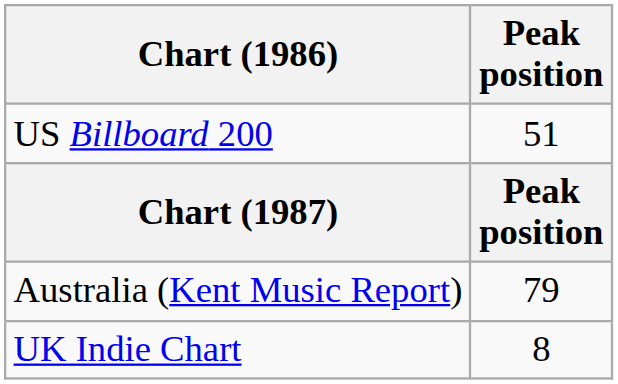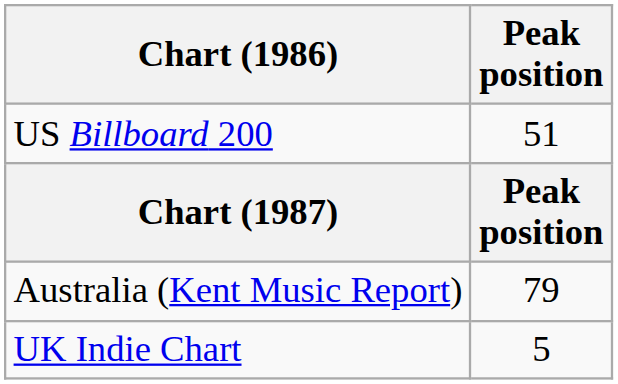 <table class="wikitable sortable">
 <tr>
 <th scope="col">Chart (1986)</th>
 <th scope="col">Peak<br>position</th>
 </tr>
 <tr>
 <td>US <a href='#'><em>Billboard</em> 200</a></td>
 <td style="text-align:center;">51</td>
 </tr>
 <tr>
 <th>Chart (1987)</th>
 <th>Peak<br>position</th>
 </tr>
 <tr>
 <td>Australia (<a href='#'>Kent Music Report</a>)</td>
 <td align="center">79</td>
 </tr>
 <tr>
 <td><a href='#'>UK Indie Chart</a></td>
-<td style="text-align:center;">8</td>
+<td style="text-align:center;">5</td>
 </tr>
 </table>
